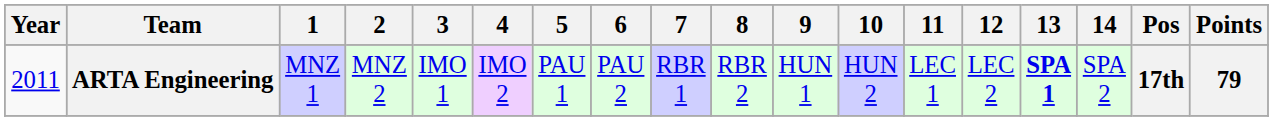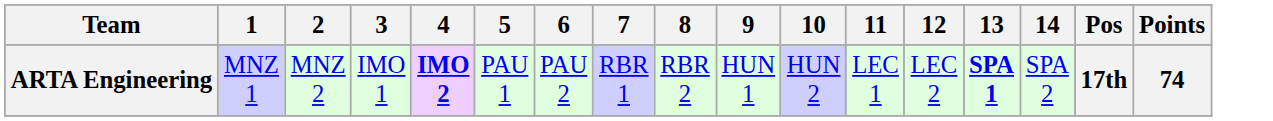 <table class="wikitable" style="text-align:center; font-size:85%">
 <tr>
-<th>Year</th>
 <th>Team</th>
 <th>1</th>
 <th>2</th>
 <th>3</th>
 <th>4</th>
 <th>5</th>
 <th>6</th>
 <th>7</th>
 <th>8</th>
 <th>9</th>
 <th>10</th>
 <th>11</th>
 <th>12</th>
 <th>13</th>
 <th>14</th>
 <th>Pos</th>
 <th>Points</th>
 </tr>
 <tr>
-<td><a href='#'>2011</a></td>
 <th nowrap>ARTA Engineering</th>
 <td style="background:#CFCFFF;"><a href='#'>MNZ<br>1</a><br></td>
 <td style="background:#DFFFDF;"><a href='#'>MNZ<br>2</a><br></td>
 <td style="background:#DFFFDF;"><a href='#'>IMO<br>1</a><br></td>
-<td style="background:#EFCFFF;"><a href='#'>IMO<br>2</a><br></td>
+<td style="background:#EFCFFF;"><strong><a href='#'>IMO<br>2</a><br></strong></td>
 <td style="background:#DFFFDF;"><a href='#'>PAU<br>1</a><br></td>
 <td style="background:#DFFFDF;"><a href='#'>PAU<br>2</a><br></td>
 <td style="background:#CFCFFF;"><a href='#'>RBR<br>1</a><br></td>
 <td style="background:#DFFFDF;"><a href='#'>RBR<br>2</a><br></td>
 <td style="background:#DFFFDF;"><a href='#'>HUN<br>1</a><br></td>
 <td style="background:#CFCFFF;"><a href='#'>HUN<br>2</a><br></td>
 <td style="background:#DFFFDF;"><a href='#'>LEC<br>1</a><br></td>
 <td style="background:#DFFFDF;"><a href='#'>LEC<br>2</a><br></td>
 <td style="background:#DFFFDF;"><strong><a href='#'>SPA<br>1</a><br></strong></td>
 <td style="background:#DFFFDF;"><a href='#'>SPA<br>2</a><br></td>
 <th>17th</th>
-<th>79</th>
+<th>74</th>
 </tr>
 </table>
